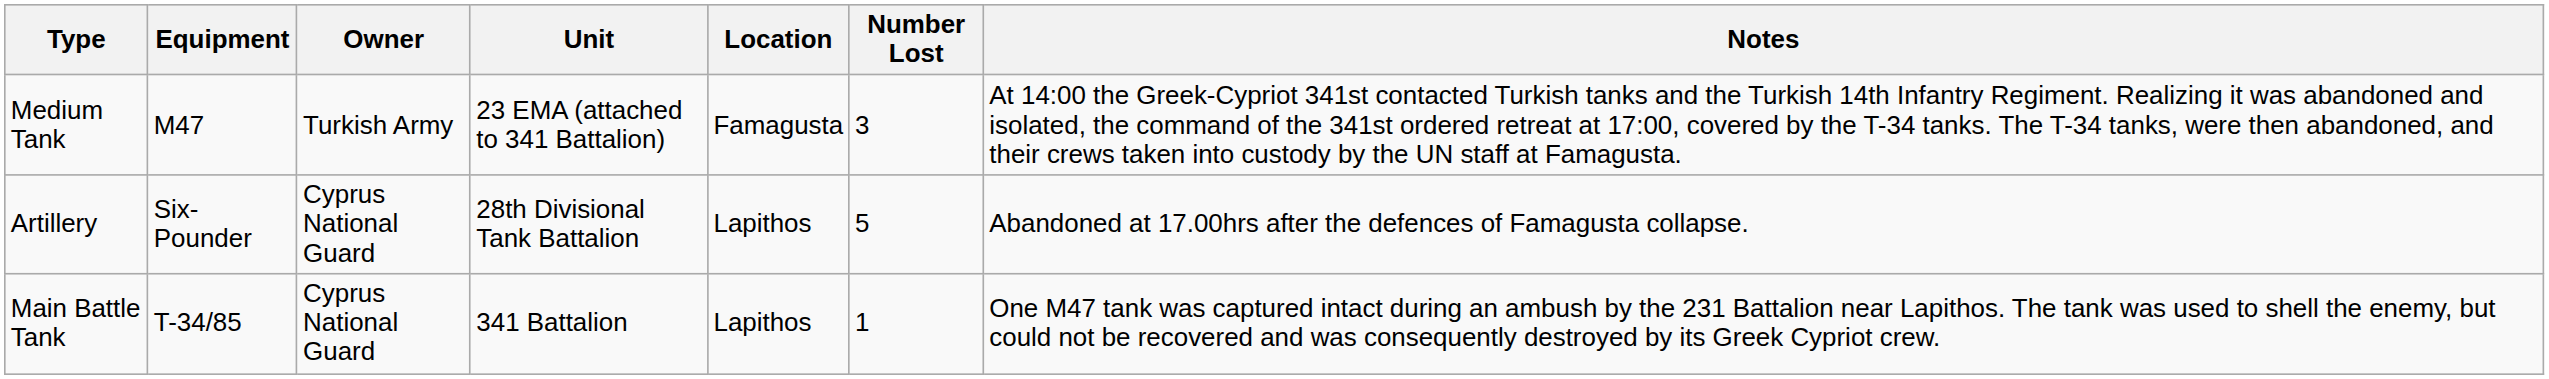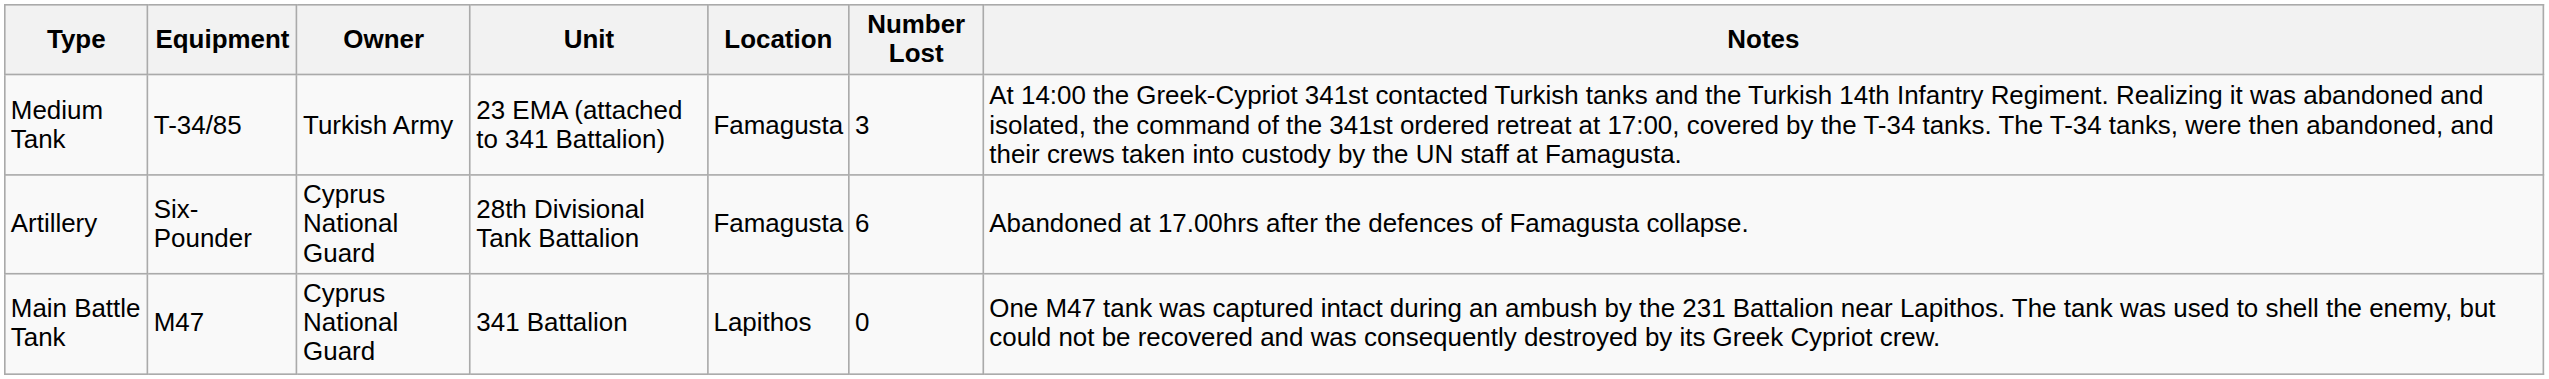 <table class="wikitable">
 <tr>
 <th>Type</th>
 <th>Equipment</th>
 <th>Owner</th>
 <th>Unit</th>
 <th>Location</th>
 <th>Number Lost</th>
 <th>Notes</th>
 </tr>
 <tr>
 <td>Medium Tank</td>
-<td>M47</td>
+<td>T-34/85</td>
 <td>Turkish Army</td>
 <td>23 ΕΜΑ (attached to 341 Battalion)</td>
 <td>Famagusta</td>
 <td>3</td>
 <td>At 14:00 the Greek-Cypriot 341st contacted Turkish tanks and the Turkish 14th Infantry Regiment. Realizing it was abandoned and isolated, the command of the 341st ordered retreat at 17:00, covered by the T-34 tanks. The T-34 tanks, were then abandoned, and their crews taken into custody by the UN staff at Famagusta.</td>
 </tr>
 <tr>
 <td>Artillery</td>
 <td>Six-Pounder</td>
 <td>Cyprus National Guard</td>
 <td>28th Divisional Tank Battalion</td>
-<td>Lapithos</td>
-<td>5</td>
+<td>Famagusta</td>
+<td>6</td>
 <td>Abandoned at 17.00hrs after the defences of Famagusta collapse.</td>
 </tr>
 <tr>
 <td>Main Battle Tank</td>
-<td>T-34/85</td>
+<td>M47</td>
 <td>Cyprus National Guard</td>
 <td>341 Battalion</td>
 <td>Lapithos</td>
-<td>1</td>
+<td>0</td>
 <td>One M47 tank was captured intact during an ambush by the 231 Battalion near Lapithos. The tank was used to shell the enemy, but could not be recovered and was consequently destroyed by its Greek Cypriot crew.</td>
 </tr>
 </table>
